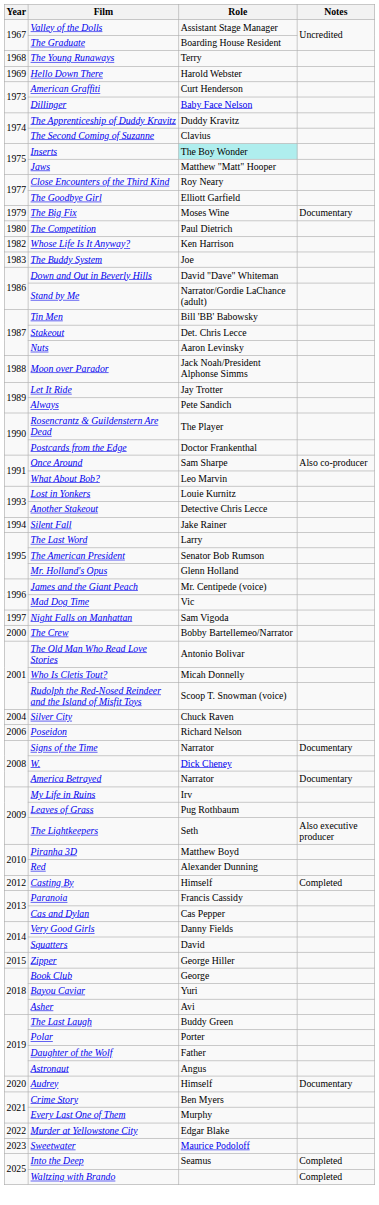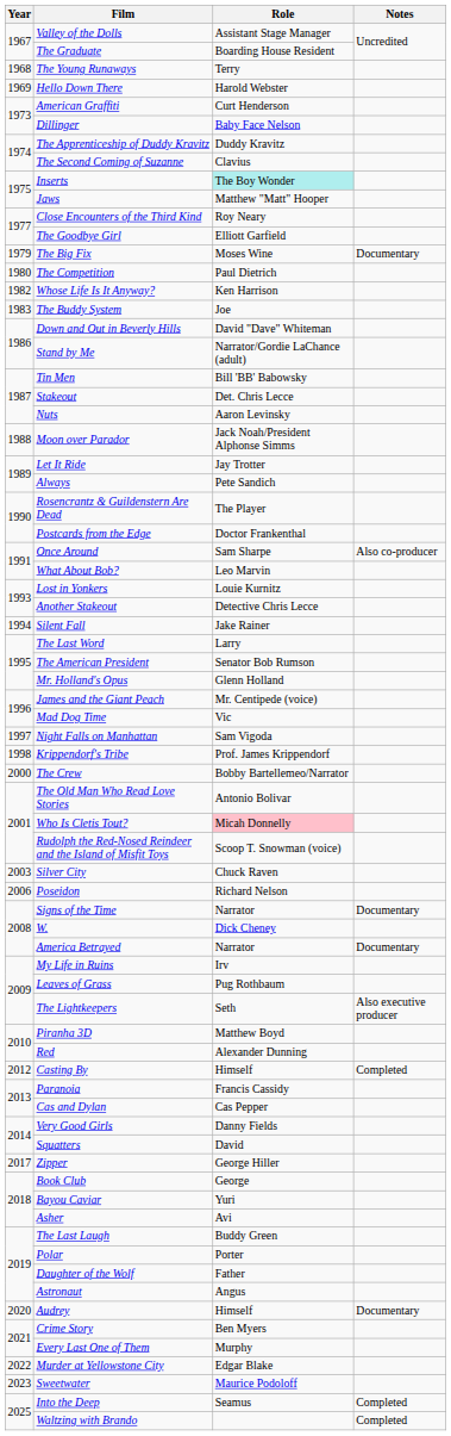 <table class="wikitable sortable">
 <tr>
 <th>Year</th>
 <th>Film</th>
 <th>Role</th>
 <th class="unsortable">Notes</th>
 </tr>
 <tr>
 <td rowspan="2">1967</td>
 <td><em><a href='#'>Valley of the Dolls</a></em></td>
 <td>Assistant Stage Manager</td>
 <td rowspan="2">Uncredited</td>
 </tr>
 <tr>
 <td><em><a href='#'>The Graduate</a></em></td>
 <td>Boarding House Resident</td>
 </tr>
 <tr>
 <td>1968</td>
 <td><em><a href='#'>The Young Runaways</a></em></td>
 <td>Terry</td>
 <td></td>
 </tr>
 <tr>
 <td>1969</td>
 <td><em><a href='#'>Hello Down There</a></em></td>
 <td>Harold Webster</td>
 <td></td>
 </tr>
 <tr>
 <td rowspan="2">1973</td>
 <td><em><a href='#'>American Graffiti</a></em></td>
 <td>Curt Henderson</td>
 <td></td>
 </tr>
 <tr>
 <td><em><a href='#'>Dillinger</a></em></td>
 <td><a href='#'>Baby Face Nelson</a></td>
 <td></td>
 </tr>
 <tr>
 <td rowspan="2">1974</td>
 <td><em><a href='#'>The Apprenticeship of Duddy Kravitz</a></em></td>
 <td>Duddy Kravitz</td>
 <td></td>
 </tr>
 <tr>
 <td><em><a href='#'>The Second Coming of Suzanne</a></em></td>
 <td>Clavius</td>
 <td></td>
 </tr>
 <tr>
 <td rowspan="2">1975</td>
 <td><em><a href='#'>Inserts</a></em></td>
 <td style="background: paleturquoise;">The Boy Wonder</td>
 <td></td>
 </tr>
 <tr>
 <td><em><a href='#'>Jaws</a></em></td>
 <td>Matthew "Matt" Hooper</td>
 <td></td>
 </tr>
 <tr>
 <td rowspan="2">1977</td>
 <td><em><a href='#'>Close Encounters of the Third Kind</a></em></td>
 <td>Roy Neary</td>
 <td></td>
 </tr>
 <tr>
 <td><em><a href='#'>The Goodbye Girl</a></em></td>
 <td>Elliott Garfield</td>
 <td></td>
 </tr>
 <tr>
 <td>1979</td>
 <td><em><a href='#'>The Big Fix</a></em></td>
 <td>Moses Wine</td>
 <td>Documentary</td>
 </tr>
 <tr>
 <td>1980</td>
 <td><em><a href='#'>The Competition</a></em></td>
 <td>Paul Dietrich</td>
 <td></td>
 </tr>
 <tr>
 <td>1982</td>
 <td><em><a href='#'>Whose Life Is It Anyway?</a></em></td>
 <td>Ken Harrison</td>
 <td></td>
 </tr>
 <tr>
 <td>1983</td>
 <td><em><a href='#'>The Buddy System</a></em></td>
 <td>Joe</td>
 <td></td>
 </tr>
 <tr>
 <td rowspan="2">1986</td>
 <td><em><a href='#'>Down and Out in Beverly Hills</a></em></td>
 <td>David "Dave" Whiteman</td>
 <td></td>
 </tr>
 <tr>
 <td><em><a href='#'>Stand by Me</a></em></td>
 <td>Narrator/Gordie LaChance (adult)</td>
 <td></td>
 </tr>
 <tr>
 <td rowspan="3">1987</td>
 <td><em><a href='#'>Tin Men</a></em></td>
 <td>Bill 'BB' Babowsky</td>
 <td></td>
 </tr>
 <tr>
 <td><em><a href='#'>Stakeout</a></em></td>
 <td>Det. Chris Lecce</td>
 <td></td>
 </tr>
 <tr>
 <td><em><a href='#'>Nuts</a></em></td>
 <td>Aaron Levinsky</td>
 <td></td>
 </tr>
 <tr>
 <td>1988</td>
 <td><em><a href='#'>Moon over Parador</a></em></td>
 <td>Jack Noah/President Alphonse Simms</td>
 <td></td>
 </tr>
 <tr>
 <td rowspan="2">1989</td>
 <td><em><a href='#'>Let It Ride</a></em></td>
 <td>Jay Trotter</td>
 <td></td>
 </tr>
 <tr>
 <td><em><a href='#'>Always</a></em></td>
 <td>Pete Sandich</td>
 <td></td>
 </tr>
 <tr>
 <td rowspan="2">1990</td>
 <td><em><a href='#'>Rosencrantz & Guildenstern Are Dead</a></em></td>
 <td>The Player</td>
 <td></td>
 </tr>
 <tr>
 <td><em><a href='#'>Postcards from the Edge</a></em></td>
 <td>Doctor Frankenthal</td>
 <td></td>
 </tr>
 <tr>
 <td rowspan="2">1991</td>
 <td><em><a href='#'>Once Around</a></em></td>
 <td>Sam Sharpe</td>
 <td>Also co-producer</td>
 </tr>
 <tr>
 <td><em><a href='#'>What About Bob?</a></em></td>
 <td>Leo Marvin</td>
 <td></td>
 </tr>
 <tr>
 <td rowspan="2">1993</td>
 <td><em><a href='#'>Lost in Yonkers</a></em></td>
 <td>Louie Kurnitz</td>
 <td></td>
 </tr>
 <tr>
 <td><em><a href='#'>Another Stakeout</a></em></td>
 <td>Detective Chris Lecce</td>
 <td></td>
 </tr>
 <tr>
 <td>1994</td>
 <td><em><a href='#'>Silent Fall</a></em></td>
 <td>Jake Rainer</td>
 <td></td>
 </tr>
 <tr>
 <td rowspan="3">1995</td>
 <td><em><a href='#'>The Last Word</a></em></td>
 <td>Larry</td>
 <td></td>
 </tr>
 <tr>
 <td><em><a href='#'>The American President</a></em></td>
 <td>Senator Bob Rumson</td>
 <td></td>
 </tr>
 <tr>
 <td><em><a href='#'>Mr. Holland's Opus</a></em></td>
 <td>Glenn Holland</td>
 <td></td>
 </tr>
 <tr>
 <td rowspan="2">1996</td>
 <td><em><a href='#'>James and the Giant Peach</a></em></td>
 <td>Mr. Centipede (voice)</td>
 <td></td>
 </tr>
 <tr>
 <td><em><a href='#'>Mad Dog Time</a></em></td>
 <td>Vic</td>
 <td></td>
 </tr>
 <tr>
 <td>1997</td>
 <td><em><a href='#'>Night Falls on Manhattan</a></em></td>
 <td>Sam Vigoda</td>
 <td></td>
 </tr>
 <tr>
+<td>1998</td>
+<td><em><a href='#'>Krippendorf's Tribe</a></em></td>
+<td>Prof. James Krippendorf</td>
+<td></td>
+</tr>
+<tr>
 <td>2000</td>
 <td><em><a href='#'>The Crew</a></em></td>
 <td>Bobby Bartellemeo/Narrator</td>
 <td></td>
 </tr>
 <tr>
 <td rowspan="3">2001</td>
 <td><em><a href='#'>The Old Man Who Read Love Stories</a></em></td>
 <td>Antonio Bolivar</td>
 <td></td>
 </tr>
 <tr>
 <td><em><a href='#'>Who Is Cletis Tout?</a></em></td>
-<td>Micah Donnelly</td>
+<td style="background: pink;">Micah Donnelly</td>
 <td></td>
 </tr>
 <tr>
 <td><em><a href='#'>Rudolph the Red-Nosed Reindeer and the Island of Misfit Toys</a></em></td>
 <td>Scoop T. Snowman (voice)</td>
 <td></td>
 </tr>
 <tr>
-<td>2004</td>
+<td>2003</td>
 <td><em><a href='#'>Silver City</a></em></td>
 <td>Chuck Raven</td>
 <td></td>
 </tr>
 <tr>
 <td>2006</td>
 <td><em><a href='#'>Poseidon</a></em></td>
 <td>Richard Nelson</td>
 <td></td>
 </tr>
 <tr>
 <td rowspan="3">2008</td>
 <td><em><a href='#'>Signs of the Time</a></em></td>
 <td>Narrator</td>
 <td>Documentary</td>
 </tr>
 <tr>
 <td><em><a href='#'>W.</a></em></td>
 <td><a href='#'>Dick Cheney</a></td>
 <td></td>
 </tr>
 <tr>
 <td><em><a href='#'>America Betrayed</a></em></td>
 <td>Narrator</td>
 <td>Documentary</td>
 </tr>
 <tr>
 <td rowspan="3">2009</td>
 <td><em><a href='#'>My Life in Ruins</a></em></td>
 <td>Irv</td>
 <td></td>
 </tr>
 <tr>
 <td><em><a href='#'>Leaves of Grass</a></em></td>
 <td>Pug Rothbaum</td>
 <td></td>
 </tr>
 <tr>
 <td><em><a href='#'>The Lightkeepers</a></em></td>
 <td>Seth</td>
 <td>Also executive producer</td>
 </tr>
 <tr>
 <td rowspan="2">2010</td>
 <td><em><a href='#'>Piranha 3D</a></em></td>
 <td>Matthew Boyd</td>
 <td></td>
 </tr>
 <tr>
 <td><em><a href='#'>Red</a></em></td>
 <td>Alexander Dunning</td>
 <td></td>
 </tr>
 <tr>
 <td>2012</td>
 <td><em><a href='#'>Casting By</a></em></td>
 <td>Himself</td>
 <td>Completed</td>
 </tr>
 <tr>
 <td rowspan="2">2013</td>
 <td><em><a href='#'>Paranoia</a></em></td>
 <td>Francis Cassidy</td>
 <td></td>
 </tr>
 <tr>
 <td><em><a href='#'>Cas and Dylan</a></em></td>
 <td>Cas Pepper</td>
 <td></td>
 </tr>
 <tr>
 <td rowspan="2">2014</td>
 <td><em><a href='#'>Very Good Girls</a></em></td>
 <td>Danny Fields</td>
 <td></td>
 </tr>
 <tr>
 <td><em><a href='#'>Squatters</a></em></td>
 <td>David</td>
 <td></td>
 </tr>
 <tr>
-<td>2015</td>
+<td>2017</td>
 <td><em><a href='#'>Zipper</a></em></td>
 <td>George Hiller</td>
 <td></td>
 </tr>
 <tr>
 <td rowspan="3">2018</td>
 <td><em><a href='#'>Book Club</a></em></td>
 <td>George</td>
 <td></td>
 </tr>
 <tr>
 <td><em><a href='#'>Bayou Caviar</a></em></td>
 <td>Yuri</td>
 <td></td>
 </tr>
 <tr>
 <td><em><a href='#'>Asher</a></em></td>
 <td>Avi</td>
 <td></td>
 </tr>
 <tr>
 <td rowspan="4">2019</td>
 <td><em><a href='#'>The Last Laugh</a></em></td>
 <td>Buddy Green</td>
 <td></td>
 </tr>
 <tr>
 <td><em><a href='#'>Polar</a></em></td>
 <td>Porter</td>
 <td></td>
 </tr>
 <tr>
 <td><em><a href='#'>Daughter of the Wolf</a></em></td>
 <td>Father</td>
 <td></td>
 </tr>
 <tr>
 <td><em><a href='#'>Astronaut</a></em></td>
 <td>Angus</td>
 <td></td>
 </tr>
 <tr>
 <td>2020</td>
 <td><em><a href='#'>Audrey</a></em></td>
 <td>Himself</td>
 <td>Documentary</td>
 </tr>
 <tr>
 <td rowspan="2">2021</td>
 <td><em><a href='#'>Crime Story</a></em></td>
 <td>Ben Myers</td>
 <td></td>
 </tr>
 <tr>
 <td><em><a href='#'>Every Last One of Them</a></em></td>
 <td>Murphy</td>
 <td></td>
 </tr>
 <tr>
 <td>2022</td>
 <td><em><a href='#'>Murder at Yellowstone City</a></em></td>
 <td>Edgar Blake</td>
 <td></td>
 </tr>
 <tr>
 <td>2023</td>
 <td><em><a href='#'>Sweetwater</a></em></td>
 <td><a href='#'>Maurice Podoloff</a></td>
 <td></td>
 </tr>
 <tr>
 <td rowspan="2">2025</td>
 <td><em><a href='#'>Into the Deep</a></em></td>
 <td>Seamus</td>
 <td>Completed</td>
 </tr>
 <tr>
 <td><em><a href='#'>Waltzing with Brando</a></em></td>
 <td></td>
 <td>Completed</td>
 </tr>
 </table>
